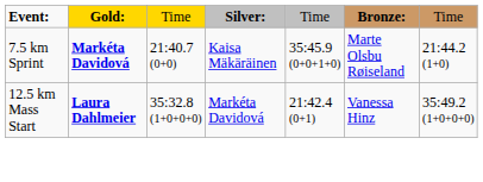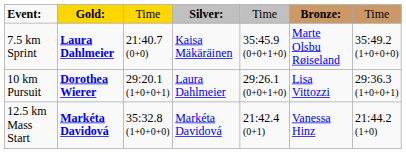 <table class="wikitable" width=85%>
 <tr>
 <td><strong>Event:</strong></td>
 <td style="text-align:center;background-color:gold;"><strong>Gold:</strong></td>
 <td style="text-align:center;background-color:gold;">Time</td>
 <td style="text-align:center;background-color:silver;"><strong>Silver:</strong></td>
 <td style="text-align:center;background-color:silver;">Time</td>
 <td style="text-align:center;background-color:#CC9966;"><strong>Bronze:</strong></td>
 <td style="text-align:center;background-color:#CC9966;">Time</td>
 </tr>
 <tr>
 <td>7.5 km Sprint</td>
-<td><strong><a href='#'>Markéta Davidová</a></strong><br><small></small></td>
+<td><strong><a href='#'>Laura Dahlmeier</a></strong><br><small></small></td>
 <td>21:40.7<br><small>(0+0)</small></td>
 <td><a href='#'>Kaisa Mäkäräinen</a><br><small></small></td>
 <td>35:45.9<br><small>(0+0+1+0)</small></td>
 <td><a href='#'>Marte Olsbu Røiseland</a><br><small></small></td>
-<td>21:44.2<br><small>(1+0)</small></td>
+<td>35:49.2<br><small>(1+0+0+0)</small></td>
+</tr>
+<tr>
+<td>10 km Pursuit</td>
+<td><strong><a href='#'>Dorothea Wierer</a></strong><br><small></small></td>
+<td>29:20.1<br><small>(1+0+0+1)</small></td>
+<td><a href='#'>Laura Dahlmeier</a><br><small></small></td>
+<td>29:26.1<br><small>(0+0+1+0)</small></td>
+<td><a href='#'>Lisa Vittozzi</a><br><small></small></td>
+<td>29:36.3<br><small>(1+0+0+1)</small></td>
 </tr>
 <tr>
 <td>12.5 km Mass Start</td>
-<td><strong><a href='#'>Laura Dahlmeier</a></strong><br><small></small></td>
+<td><strong><a href='#'>Markéta Davidová</a></strong><br><small></small></td>
 <td>35:32.8<br><small>(1+0+0+0)</small></td>
 <td><a href='#'>Markéta Davidová</a><br><small></small></td>
 <td>21:42.4<br><small>(0+1)</small></td>
 <td><a href='#'>Vanessa Hinz</a><br><small></small></td>
-<td>35:49.2<br><small>(1+0+0+0)</small></td>
+<td>21:44.2<br><small>(1+0)</small></td>
 </tr>
 </table>
